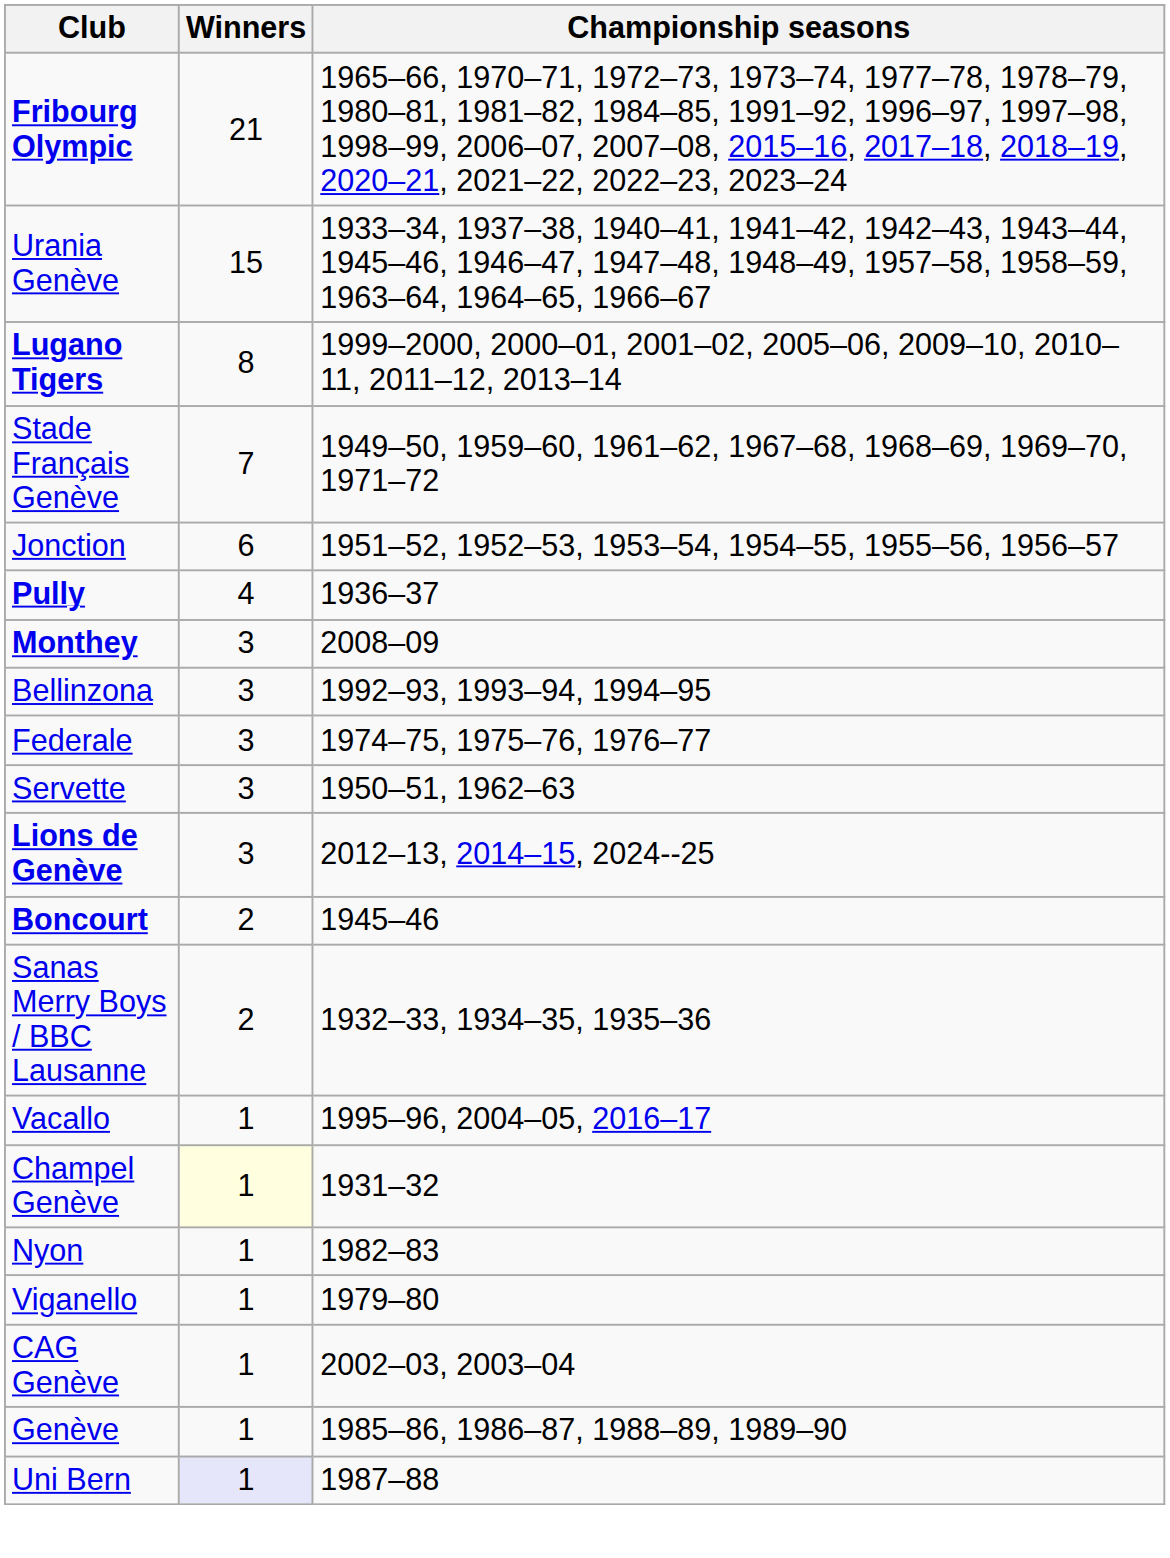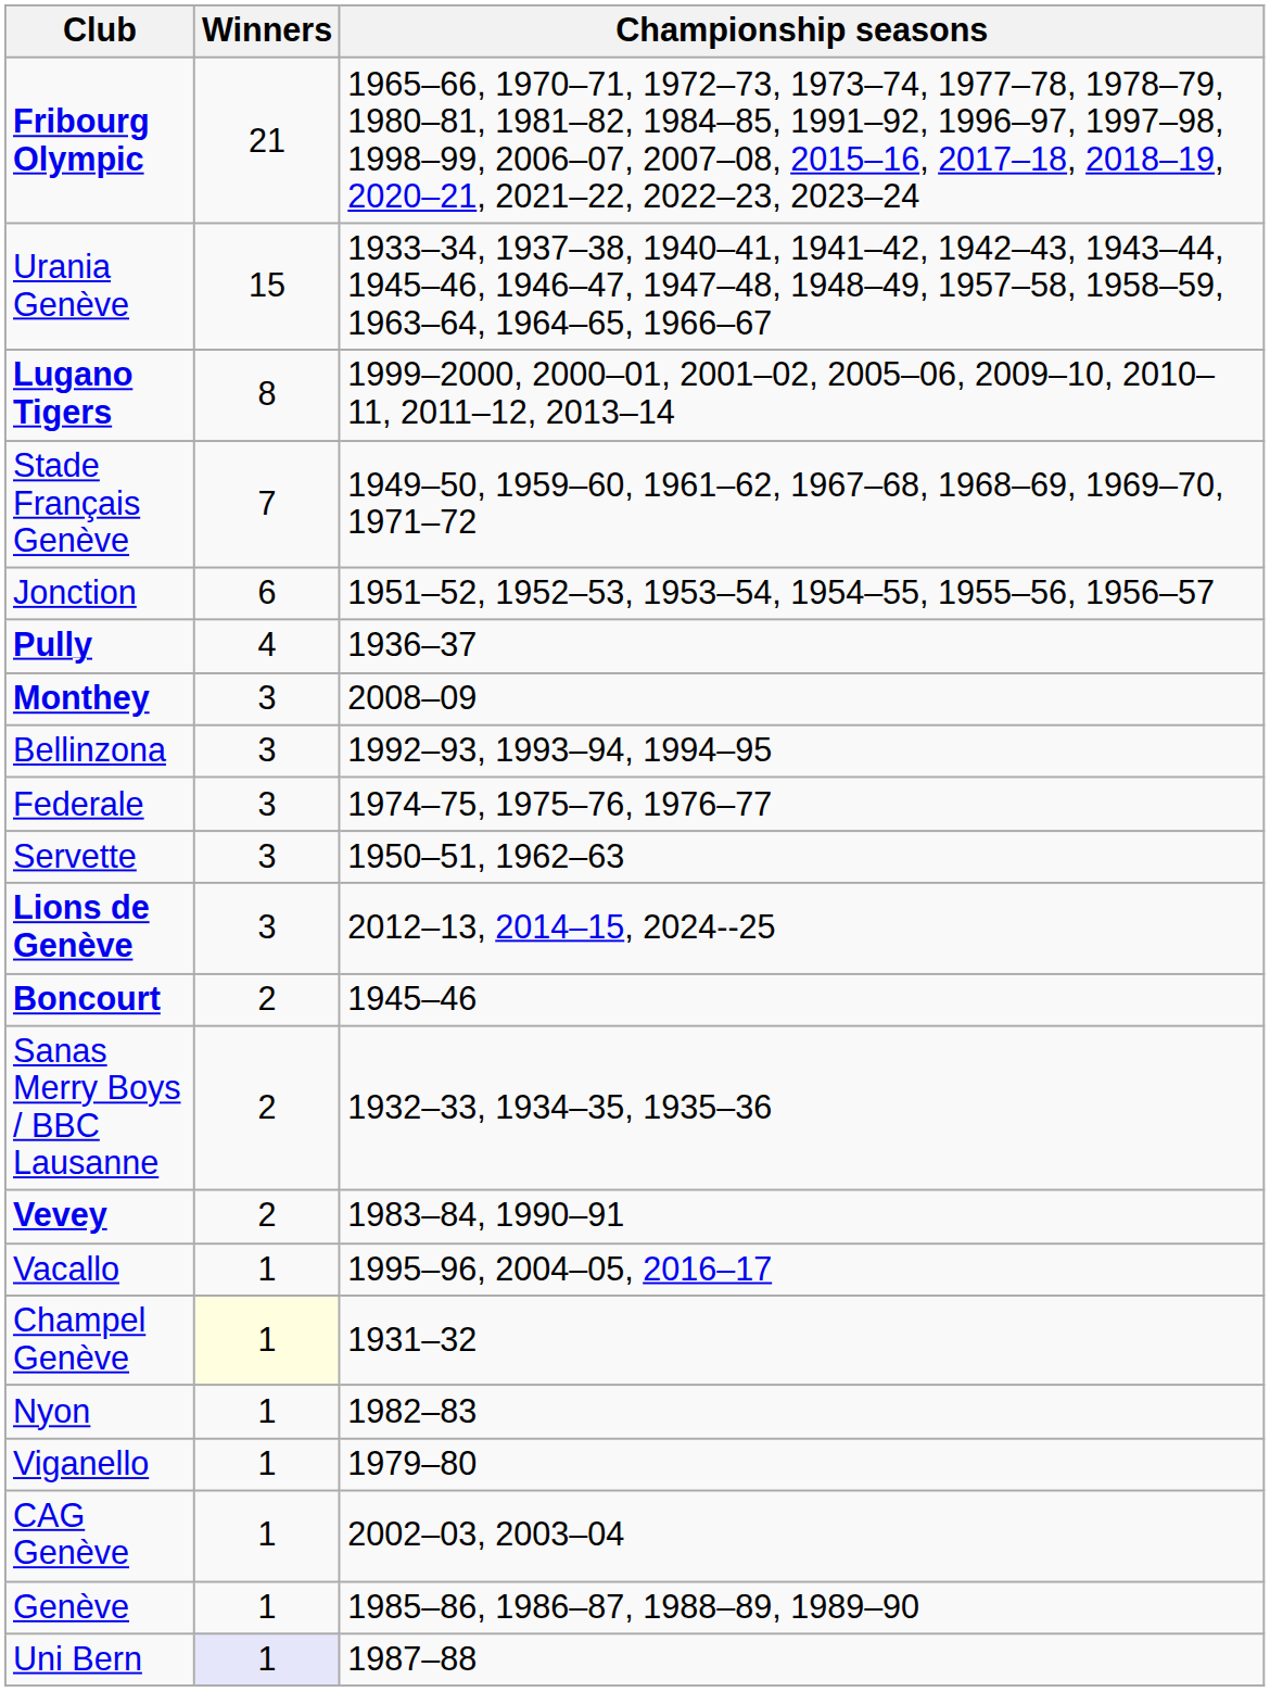 <table class="wikitable">
 <tr>
 <th style="width:15%;">Club</th>
 <th>Winners</th>
 <th>Championship seasons</th>
 </tr>
 <tr>
 <td><strong><a href='#'>Fribourg Olympic</a></strong></td>
 <td style="text-align:center;">21</td>
 <td>1965–66, 1970–71, 1972–73, 1973–74, 1977–78, 1978–79, 1980–81, 1981–82, 1984–85, 1991–92, 1996–97, 1997–98, 1998–99, 2006–07, 2007–08, <a href='#'>2015–16</a>, <a href='#'>2017–18</a>, <a href='#'>2018–19</a>, <a href='#'>2020–21</a>, 2021–22, 2022–23, 2023–24</td>
 </tr>
 <tr>
 <td><a href='#'>Urania Genève</a></td>
 <td style="text-align:center;">15</td>
 <td>1933–34, 1937–38, 1940–41, 1941–42, 1942–43, 1943–44, 1945–46, 1946–47, 1947–48, 1948–49, 1957–58, 1958–59, 1963–64, 1964–65, 1966–67</td>
 </tr>
 <tr>
 <td><strong><a href='#'>Lugano Tigers</a></strong></td>
 <td style="text-align:center;">8</td>
 <td>1999–2000, 2000–01, 2001–02, 2005–06, 2009–10, 2010–11, 2011–12, 2013–14</td>
 </tr>
 <tr>
 <td><a href='#'>Stade Français Genève</a></td>
 <td style="text-align:center;">7</td>
 <td>1949–50, 1959–60, 1961–62, 1967–68, 1968–69, 1969–70, 1971–72</td>
 </tr>
 <tr>
 <td><a href='#'>Jonction</a></td>
 <td style="text-align:center;">6</td>
 <td>1951–52, 1952–53, 1953–54, 1954–55, 1955–56, 1956–57</td>
 </tr>
 <tr>
 <td><strong><a href='#'>Pully</a></strong></td>
 <td style="text-align:center;">4</td>
 <td>1936–37</td>
 </tr>
 <tr>
 <td><strong><a href='#'>Monthey</a></strong></td>
 <td style="text-align:center;">3</td>
 <td>2008–09</td>
 </tr>
 <tr>
 <td><a href='#'>Bellinzona</a></td>
 <td style="text-align:center;">3</td>
 <td>1992–93, 1993–94, 1994–95</td>
 </tr>
 <tr>
 <td><a href='#'>Federale</a></td>
 <td style="text-align:center;">3</td>
 <td>1974–75, 1975–76, 1976–77</td>
 </tr>
 <tr>
 <td><a href='#'>Servette</a></td>
 <td style="text-align:center;">3</td>
 <td>1950–51, 1962–63</td>
 </tr>
 <tr>
 <td><strong><a href='#'>Lions de Genève</a></strong></td>
 <td style="text-align:center;">3</td>
 <td>2012–13, <a href='#'>2014–15</a>, 2024--25</td>
 </tr>
 <tr>
 <td><strong><a href='#'>Boncourt</a></strong></td>
 <td style="text-align:center;">2</td>
 <td>1945–46</td>
 </tr>
 <tr>
 <td><a href='#'>Sanas Merry Boys / BBC Lausanne</a></td>
 <td style="text-align:center;">2</td>
 <td>1932–33, 1934–35, 1935–36</td>
 </tr>
 <tr>
+<td><strong><a href='#'>Vevey</a></strong></td>
+<td style="text-align:center;">2</td>
+<td>1983–84, 1990–91</td>
+</tr>
+<tr>
 <td><a href='#'>Vacallo</a></td>
 <td style="text-align:center;">1</td>
 <td>1995–96, 2004–05, <a href='#'>2016–17</a></td>
 </tr>
 <tr>
 <td><a href='#'>Champel Genève</a></td>
 <td style="background: lightyellow; text-align:center;">1</td>
 <td>1931–32</td>
 </tr>
 <tr>
 <td><a href='#'>Nyon</a></td>
 <td style="text-align:center;">1</td>
 <td>1982–83</td>
 </tr>
 <tr>
 <td><a href='#'>Viganello</a></td>
 <td style="text-align:center;">1</td>
 <td>1979–80</td>
 </tr>
 <tr>
 <td><a href='#'>CAG Genève</a></td>
 <td style="text-align:center;">1</td>
 <td>2002–03, 2003–04</td>
 </tr>
 <tr>
 <td><a href='#'>Genève</a></td>
 <td style="text-align:center;">1</td>
 <td>1985–86, 1986–87, 1988–89, 1989–90</td>
 </tr>
 <tr>
 <td><a href='#'>Uni Bern</a></td>
 <td style="background: lavender; text-align:center;">1</td>
 <td>1987–88</td>
 </tr>
 </table>
